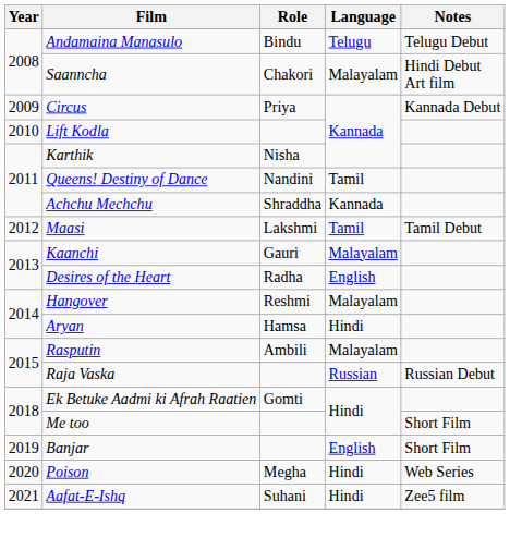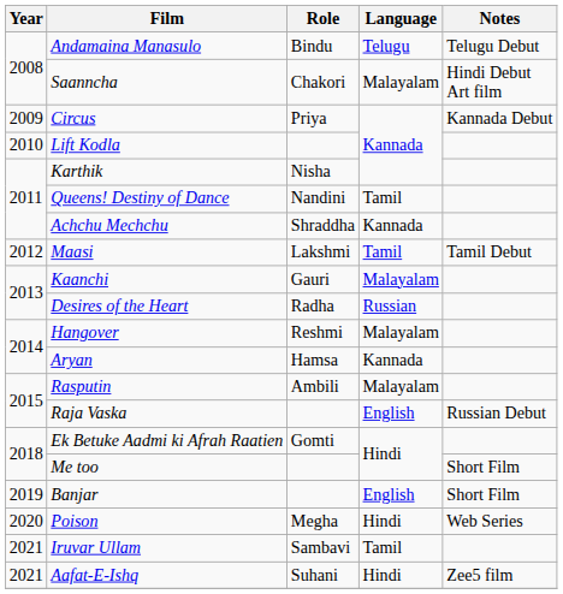 <table class="wikitable sortable">
 <tr>
 <th>Year</th>
 <th>Film</th>
 <th>Role</th>
 <th>Language</th>
 <th>Notes</th>
 </tr>
 <tr>
 <td rowspan="2">2008</td>
 <td><em><a href='#'>Andamaina Manasulo</a></em></td>
 <td>Bindu</td>
 <td><a href='#'>Telugu</a></td>
 <td>Telugu Debut</td>
 </tr>
 <tr>
 <td><em>Saanncha</em></td>
 <td>Chakori</td>
 <td>Malayalam</td>
 <td>Hindi Debut<br>Art film</td>
 </tr>
 <tr>
 <td>2009</td>
 <td><em><a href='#'>Circus</a></em></td>
 <td>Priya</td>
 <td rowspan=3><a href='#'>Kannada</a></td>
 <td>Kannada Debut</td>
 </tr>
 <tr>
 <td>2010</td>
 <td><em><a href='#'>Lift Kodla</a></em></td>
 <td></td>
 <td></td>
 </tr>
 <tr>
 <td rowspan="3">2011</td>
 <td><em>Karthik</em></td>
 <td>Nisha</td>
 <td></td>
 </tr>
 <tr>
 <td><em><a href='#'>Queens! Destiny of Dance</a></em></td>
 <td>Nandini</td>
 <td>Tamil</td>
 <td></td>
 </tr>
 <tr>
 <td><em><a href='#'>Achchu Mechchu</a></em></td>
 <td>Shraddha</td>
 <td>Kannada</td>
 <td></td>
 </tr>
 <tr>
 <td>2012</td>
 <td><em><a href='#'>Maasi</a></em></td>
 <td>Lakshmi</td>
 <td><a href='#'>Tamil</a></td>
 <td>Tamil Debut</td>
 </tr>
 <tr>
 <td rowspan="2">2013</td>
 <td><em><a href='#'>Kaanchi</a></em></td>
 <td>Gauri</td>
 <td><a href='#'>Malayalam</a></td>
 <td></td>
 </tr>
 <tr>
 <td><em><a href='#'>Desires of the Heart</a></em></td>
 <td>Radha</td>
-<td><a href='#'>English</a></td>
+<td><a href='#'>Russian</a></td>
 <td></td>
 </tr>
 <tr>
 <td rowspan="2">2014</td>
 <td><em><a href='#'>Hangover</a></em></td>
 <td>Reshmi</td>
 <td>Malayalam</td>
 <td></td>
 </tr>
 <tr>
 <td><em><a href='#'>Aryan</a></em></td>
 <td>Hamsa</td>
-<td>Hindi</td>
+<td>Kannada</td>
 <td></td>
 </tr>
 <tr>
 <td rowspan="2">2015</td>
 <td><em><a href='#'>Rasputin</a></em></td>
 <td>Ambili</td>
 <td>Malayalam</td>
 <td></td>
 </tr>
 <tr>
 <td><em>Raja Vaska</em></td>
 <td></td>
-<td><a href='#'>Russian</a></td>
+<td><a href='#'>English</a></td>
 <td>Russian Debut</td>
 </tr>
 <tr>
 <td rowspan="2">2018</td>
 <td><em>Ek Betuke Aadmi ki Afrah Raatien</em></td>
 <td>Gomti</td>
 <td rowspan=2>Hindi</td>
 <td></td>
 </tr>
 <tr>
 <td><em>Me too</em></td>
 <td></td>
 <td>Short Film</td>
 </tr>
 <tr>
 <td>2019</td>
 <td><em>Banjar</em></td>
 <td></td>
 <td><a href='#'>English</a></td>
 <td>Short Film</td>
 </tr>
 <tr>
 <td>2020</td>
 <td><em><a href='#'>Poison</a></em></td>
 <td>Megha</td>
 <td>Hindi</td>
 <td>Web Series</td>
 </tr>
 <tr>
 <td>2021</td>
+<td><em><a href='#'>Iruvar Ullam</a></em></td>
+<td>Sambavi</td>
+<td>Tamil</td>
+<td></td>
+</tr>
+<tr>
+<td>2021</td>
 <td><em><a href='#'>Aafat-E-Ishq</a></em></td>
 <td>Suhani</td>
 <td>Hindi</td>
 <td>Zee5 film</td>
 </tr>
 <tr>
 </tr>
 </table>
